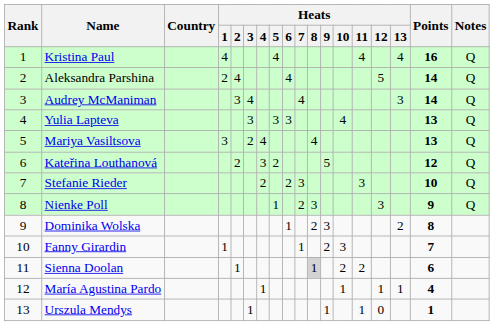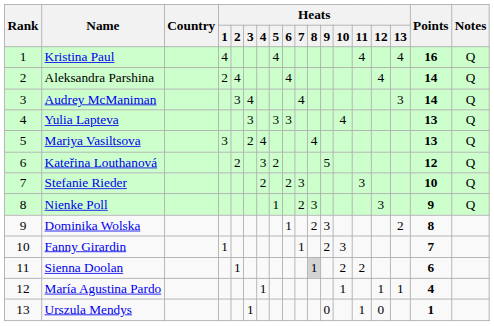 <table class="wikitable" style="text-align:center;">
 <tr>
 <th rowspan="2">Rank</th>
 <th rowspan="2">Name</th>
 <th rowspan="2">Country</th>
 <th colspan="13">Heats</th>
 <th rowspan="2">Points</th>
 <th rowspan="2">Notes</th>
 </tr>
 <tr>
 <th>1</th>
 <th>2</th>
 <th>3</th>
 <th>4</th>
 <th>5</th>
 <th>6</th>
 <th>7</th>
 <th>8</th>
 <th>9</th>
 <th>10</th>
 <th>11</th>
 <th>12</th>
 <th>13</th>
 </tr>
 <tr bgcolor="ccffcc">
 <td>1</td>
 <td align=left><a href='#'>Kristina Paul</a></td>
 <td align=left></td>
 <td>4</td>
 <td></td>
 <td></td>
 <td></td>
 <td>4</td>
 <td></td>
 <td></td>
 <td></td>
 <td></td>
 <td></td>
 <td>4</td>
 <td></td>
 <td>4</td>
 <td><strong>16</strong></td>
 <td>Q</td>
 </tr>
 <tr bgcolor="ccffcc">
 <td>2</td>
 <td align=left>Aleksandra Parshina</td>
 <td align=left></td>
 <td>2</td>
 <td>4</td>
 <td></td>
 <td></td>
 <td></td>
 <td>4</td>
 <td></td>
 <td></td>
 <td></td>
 <td></td>
 <td></td>
-<td>5</td>
+<td>4</td>
 <td></td>
 <td><strong>14</strong></td>
 <td>Q</td>
 </tr>
 <tr bgcolor="ccffcc">
 <td>3</td>
 <td align=left><a href='#'>Audrey McManiman</a></td>
 <td align=left></td>
 <td></td>
 <td>3</td>
 <td>4</td>
 <td></td>
 <td></td>
 <td></td>
 <td>4</td>
 <td></td>
 <td></td>
 <td></td>
 <td></td>
 <td></td>
 <td>3</td>
 <td><strong>14</strong></td>
 <td>Q</td>
 </tr>
 <tr bgcolor="ccffcc">
 <td>4</td>
 <td align=left><a href='#'>Yulia Lapteva</a></td>
 <td align=left></td>
 <td></td>
 <td></td>
 <td>3</td>
 <td></td>
 <td>3</td>
 <td>3</td>
 <td></td>
 <td></td>
 <td></td>
 <td>4</td>
 <td></td>
 <td></td>
 <td></td>
 <td><strong>13</strong></td>
 <td>Q</td>
 </tr>
 <tr bgcolor="ccffcc">
 <td>5</td>
 <td align=left><a href='#'>Mariya Vasiltsova</a></td>
 <td align=left></td>
 <td>3</td>
 <td></td>
 <td>2</td>
 <td>4</td>
 <td></td>
 <td></td>
 <td></td>
 <td>4</td>
 <td></td>
 <td></td>
 <td></td>
 <td></td>
 <td></td>
 <td><strong>13</strong></td>
 <td>Q</td>
 </tr>
 <tr bgcolor="ccffcc">
 <td>6</td>
 <td align=left><a href='#'>Kateřina Louthanová</a></td>
 <td align=left></td>
 <td></td>
 <td>2</td>
 <td></td>
 <td>3</td>
 <td>2</td>
 <td></td>
 <td></td>
 <td></td>
 <td>5</td>
 <td></td>
 <td></td>
 <td></td>
 <td></td>
 <td><strong>12</strong></td>
 <td>Q</td>
 </tr>
 <tr bgcolor="ccffcc">
 <td>7</td>
 <td align=left><a href='#'>Stefanie Rieder</a></td>
 <td align=left></td>
 <td></td>
 <td></td>
 <td></td>
 <td>2</td>
 <td></td>
 <td>2</td>
 <td>3</td>
 <td></td>
 <td></td>
 <td></td>
 <td>3</td>
 <td></td>
 <td></td>
 <td><strong>10</strong></td>
 <td>Q</td>
 </tr>
 <tr bgcolor="ccffcc">
 <td>8</td>
 <td align=left><a href='#'>Nienke Poll</a></td>
 <td align=left></td>
 <td></td>
 <td></td>
 <td></td>
 <td></td>
 <td>1</td>
 <td></td>
 <td>2</td>
 <td>3</td>
 <td></td>
 <td></td>
 <td></td>
 <td>3</td>
 <td></td>
 <td><strong>9</strong></td>
 <td>Q</td>
 </tr>
 <tr>
 <td>9</td>
 <td align=left><a href='#'>Dominika Wolska</a></td>
 <td align=left></td>
 <td></td>
 <td></td>
 <td></td>
 <td></td>
 <td></td>
 <td>1</td>
 <td></td>
 <td>2</td>
 <td>3</td>
 <td></td>
 <td></td>
 <td></td>
 <td>2</td>
 <td><strong>8</strong></td>
 <td></td>
 </tr>
 <tr>
 <td>10</td>
 <td align=left><a href='#'>Fanny Girardin</a></td>
 <td align=left></td>
 <td>1</td>
 <td></td>
 <td></td>
 <td></td>
 <td></td>
 <td></td>
 <td>1</td>
 <td></td>
 <td>2</td>
 <td>3</td>
 <td></td>
 <td></td>
 <td></td>
 <td><strong>7</strong></td>
 <td></td>
 </tr>
 <tr>
 <td>11</td>
 <td align=left><a href='#'>Sienna Doolan</a></td>
 <td align=left></td>
 <td></td>
 <td>1</td>
 <td></td>
 <td></td>
 <td></td>
 <td></td>
 <td></td>
 <td style="background: lightgrey;">1</td>
 <td></td>
 <td>2</td>
 <td>2</td>
 <td></td>
 <td></td>
 <td><strong>6</strong></td>
 <td></td>
 </tr>
 <tr>
 <td>12</td>
 <td align=left><a href='#'>María Agustina Pardo</a></td>
 <td align=left></td>
 <td></td>
 <td></td>
 <td></td>
 <td>1</td>
 <td></td>
 <td></td>
 <td></td>
 <td></td>
 <td></td>
 <td>1</td>
 <td></td>
 <td>1</td>
 <td>1</td>
 <td><strong>4</strong></td>
 <td></td>
 </tr>
 <tr>
 <td>13</td>
 <td align=left><a href='#'>Urszula Mendys</a></td>
 <td align=left></td>
 <td></td>
 <td></td>
 <td>1</td>
 <td></td>
 <td></td>
 <td></td>
 <td></td>
 <td></td>
-<td>1</td>
+<td>0</td>
 <td></td>
 <td>1</td>
 <td>0</td>
 <td></td>
 <td><strong>1</strong></td>
 <td></td>
 </tr>
 </table>
